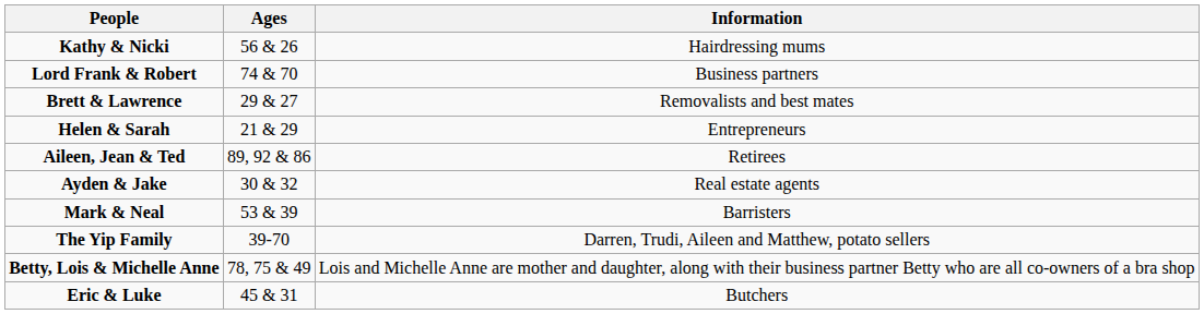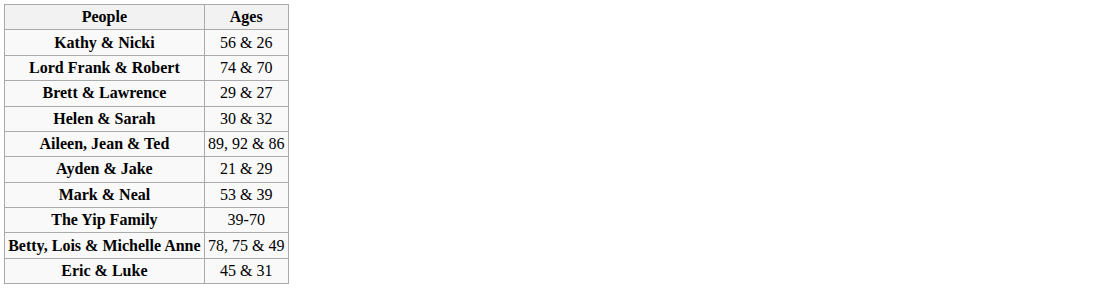 <table class="wikitable sortable" style="text-align:center;">
 <tr>
 <th>People</th>
 <th>Ages</th>
-<th>Information</th>
 </tr>
 <tr>
 <td><strong>Kathy & Nicki</strong></td>
 <td>56 & 26</td>
-<td>Hairdressing mums</td>
 </tr>
 <tr>
 <td><strong>Lord Frank & Robert</strong></td>
 <td>74 & 70</td>
-<td>Business partners</td>
 </tr>
 <tr>
 <td><strong>Brett & Lawrence</strong></td>
 <td>29 & 27</td>
-<td>Removalists and best mates</td>
 </tr>
 <tr>
 <td><strong>Helen & Sarah</strong></td>
-<td>21 & 29</td>
-<td>Entrepreneurs</td>
+<td>30 & 32</td>
 </tr>
 <tr>
 <td><strong>Aileen, Jean & Ted</strong></td>
 <td>89, 92 & 86</td>
-<td>Retirees</td>
 </tr>
 <tr>
 <td><strong>Ayden & Jake</strong></td>
-<td>30 & 32</td>
-<td>Real estate agents</td>
+<td>21 & 29</td>
 </tr>
 <tr>
 <td><strong>Mark & Neal</strong></td>
 <td>53 & 39</td>
-<td>Barristers</td>
 </tr>
 <tr>
 <td><strong>The Yip Family</strong></td>
 <td>39-70</td>
-<td>Darren, Trudi, Aileen and Matthew, potato sellers</td>
 </tr>
 <tr>
 <td><strong>Betty, Lois & Michelle Anne</strong></td>
 <td>78, 75 & 49</td>
-<td>Lois and Michelle Anne are mother and daughter, along with their business partner Betty who are all co-owners of a bra shop</td>
 </tr>
 <tr>
 <td><strong>Eric & Luke</strong></td>
 <td>45 & 31</td>
-<td>Butchers</td>
 </tr>
 </table>
